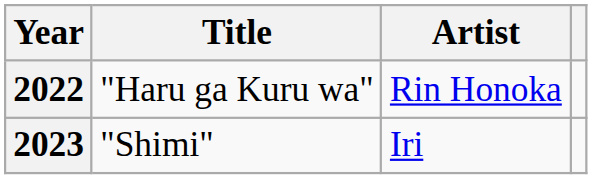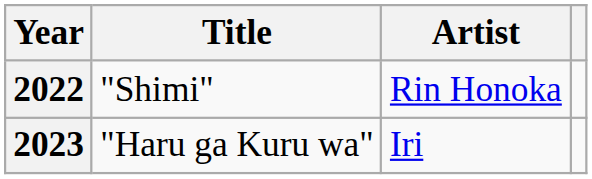 <table class="wikitable plainrowheaders sortable">
 <tr>
 <th scope="col">Year</th>
 <th scope="col">Title</th>
 <th scope="col" class="unsortable">Artist</th>
 <th scope="col" class="unsortable"></th>
 </tr>
 <tr>
 <th scope="row">2022</th>
-<td>"Haru ga Kuru wa"</td>
+<td>"Shimi"</td>
 <td><a href='#'>Rin Honoka</a></td>
 <td align="center"></td>
 </tr>
 <tr>
 <th scope="row">2023</th>
-<td>"Shimi"</td>
+<td>"Haru ga Kuru wa"</td>
 <td><a href='#'>Iri</a></td>
 <td align="center"></td>
 </tr>
 </table>
